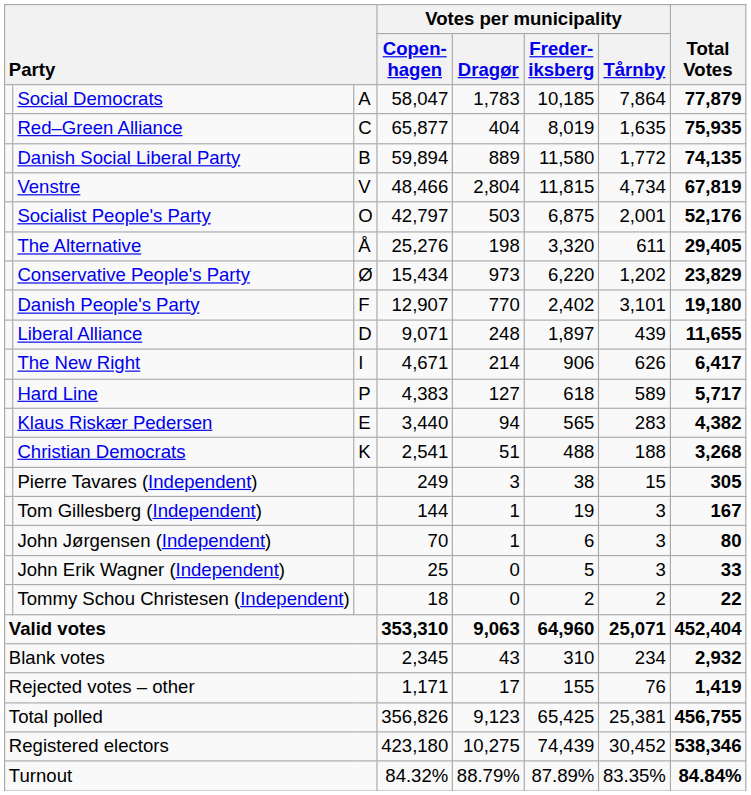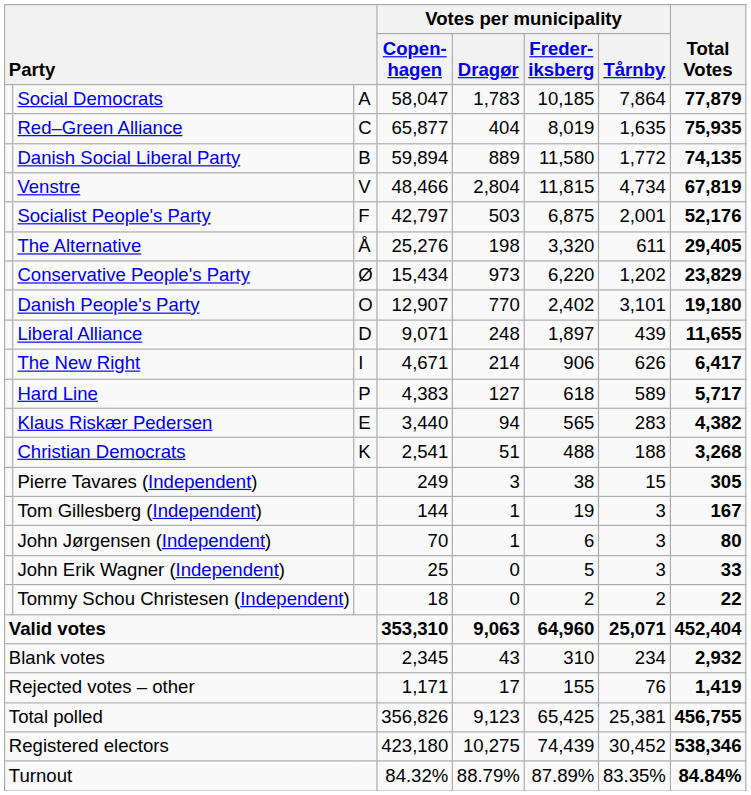 <table class="wikitable" border="1" style="text-align:right;">
 <tr>
 <th style="text-align:left;" valign=bottom rowspan=2 colspan=3>Party</th>
 <th colspan=4>Votes per municipality</th>
 <th align=center valign=bottom rowspan=2 width="50">Total Votes</th>
 </tr>
 <tr>
 <th align=center valign=bottom width="50"><a href='#'>Copen- hagen</a></th>
 <th align=center valign=bottom width="50"><a href='#'>Dragør</a></th>
 <th align=center valign=bottom width="50"><a href='#'>Freder- iksberg</a></th>
 <th align=center valign=bottom width="50"><a href='#'>Tårnby</a></th>
 </tr>
 <tr>
 <td></td>
 <td align=left><a href='#'>Social Democrats</a></td>
 <td align=left>A</td>
 <td>58,047</td>
 <td>1,783</td>
 <td>10,185</td>
 <td>7,864</td>
 <td><strong>77,879</strong></td>
 </tr>
 <tr>
 <td></td>
 <td align=left><a href='#'>Red–Green Alliance</a></td>
 <td align=left>C</td>
 <td>65,877</td>
 <td>404</td>
 <td>8,019</td>
 <td>1,635</td>
 <td><strong>75,935</strong></td>
 </tr>
 <tr>
 <td></td>
 <td align=left><a href='#'>Danish Social Liberal Party</a></td>
 <td align=left>B</td>
 <td>59,894</td>
 <td>889</td>
 <td>11,580</td>
 <td>1,772</td>
 <td><strong>74,135</strong></td>
 </tr>
 <tr>
 <td></td>
 <td align=left><a href='#'>Venstre</a></td>
 <td align=left>V</td>
 <td>48,466</td>
 <td>2,804</td>
 <td>11,815</td>
 <td>4,734</td>
 <td><strong>67,819</strong></td>
 </tr>
 <tr>
 <td></td>
 <td align=left><a href='#'>Socialist People's Party</a></td>
-<td align=left>O</td>
+<td align=left>F</td>
 <td>42,797</td>
 <td>503</td>
 <td>6,875</td>
 <td>2,001</td>
 <td><strong>52,176</strong></td>
 </tr>
 <tr>
 <td></td>
 <td align=left><a href='#'>The Alternative</a></td>
 <td align=left>Å</td>
 <td>25,276</td>
 <td>198</td>
 <td>3,320</td>
 <td>611</td>
 <td><strong>29,405</strong></td>
 </tr>
 <tr>
 <td></td>
 <td align=left style="white-space: nowrap;"><a href='#'>Conservative People's Party</a></td>
 <td align=left>Ø</td>
 <td>15,434</td>
 <td>973</td>
 <td>6,220</td>
 <td>1,202</td>
 <td><strong>23,829</strong></td>
 </tr>
 <tr>
 <td></td>
 <td align=left><a href='#'>Danish People's Party</a></td>
-<td align=left>F</td>
+<td align=left>O</td>
 <td>12,907</td>
 <td>770</td>
 <td>2,402</td>
 <td>3,101</td>
 <td><strong>19,180</strong></td>
 </tr>
 <tr>
 <td></td>
 <td align=left><a href='#'>Liberal Alliance</a></td>
 <td align=left>D</td>
 <td>9,071</td>
 <td>248</td>
 <td>1,897</td>
 <td>439</td>
 <td><strong>11,655</strong></td>
 </tr>
 <tr>
 <td></td>
 <td align=left><a href='#'>The New Right</a></td>
 <td align=left>I</td>
 <td>4,671</td>
 <td>214</td>
 <td>906</td>
 <td>626</td>
 <td><strong>6,417</strong></td>
 </tr>
 <tr>
 <td></td>
 <td align=left><a href='#'>Hard Line</a></td>
 <td align=left>P</td>
 <td>4,383</td>
 <td>127</td>
 <td>618</td>
 <td>589</td>
 <td><strong>5,717</strong></td>
 </tr>
 <tr>
 <td></td>
 <td align=left><a href='#'>Klaus Riskær Pedersen</a></td>
 <td align=left>E</td>
 <td>3,440</td>
 <td>94</td>
 <td>565</td>
 <td>283</td>
 <td><strong>4,382</strong></td>
 </tr>
 <tr>
 <td></td>
 <td align=left><a href='#'>Christian Democrats</a></td>
 <td align=left>K</td>
 <td>2,541</td>
 <td>51</td>
 <td>488</td>
 <td>188</td>
 <td><strong>3,268</strong></td>
 </tr>
 <tr>
 <td></td>
 <td align=left>Pierre Tavares (<a href='#'>Independent</a>)</td>
 <td></td>
 <td>249</td>
 <td>3</td>
 <td>38</td>
 <td>15</td>
 <td><strong>305</strong></td>
 </tr>
 <tr>
 <td></td>
 <td align=left>Tom Gillesberg (<a href='#'>Independent</a>)</td>
 <td></td>
 <td>144</td>
 <td>1</td>
 <td>19</td>
 <td>3</td>
 <td><strong>167</strong></td>
 </tr>
 <tr>
 <td></td>
 <td align=left>John Jørgensen (<a href='#'>Independent</a>)</td>
 <td></td>
 <td>70</td>
 <td>1</td>
 <td>6</td>
 <td>3</td>
 <td><strong>80</strong></td>
 </tr>
 <tr>
 <td></td>
 <td align=left>John Erik Wagner (<a href='#'>Independent</a>)</td>
 <td></td>
 <td>25</td>
 <td>0</td>
 <td>5</td>
 <td>3</td>
 <td><strong>33</strong></td>
 </tr>
 <tr>
 <td></td>
 <td align=left>Tommy Schou Christesen (<a href='#'>Independent</a>)</td>
 <td></td>
 <td>18</td>
 <td>0</td>
 <td>2</td>
 <td>2</td>
 <td><strong>22</strong></td>
 </tr>
 <tr style="font-weight:bold">
 <td align=left colspan=3>Valid votes</td>
 <td>353,310</td>
 <td>9,063</td>
 <td>64,960</td>
 <td>25,071</td>
 <td>452,404</td>
 </tr>
 <tr>
 <td align=left colspan=3>Blank votes</td>
 <td>2,345</td>
 <td>43</td>
 <td>310</td>
 <td>234</td>
 <td><strong>2,932</strong></td>
 </tr>
 <tr>
 <td align=left colspan=3>Rejected votes – other</td>
 <td>1,171</td>
 <td>17</td>
 <td>155</td>
 <td>76</td>
 <td><strong>1,419</strong></td>
 </tr>
 <tr>
 <td align=left colspan=3>Total polled</td>
 <td>356,826</td>
 <td>9,123</td>
 <td>65,425</td>
 <td>25,381</td>
 <td><strong>456,755</strong></td>
 </tr>
 <tr>
 <td align=left colspan=3>Registered electors</td>
 <td>423,180</td>
 <td>10,275</td>
 <td>74,439</td>
 <td>30,452</td>
 <td><strong>538,346</strong></td>
 </tr>
 <tr>
 <td align=left colspan=3>Turnout</td>
 <td>84.32%</td>
 <td>88.79%</td>
 <td>87.89%</td>
 <td>83.35%</td>
 <td><strong>84.84%</strong></td>
 </tr>
 </table>
